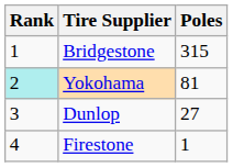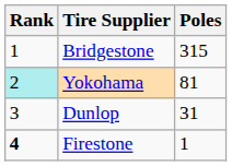 <table class="wikitable sortable mw-collapsible mw-collapsed" style="font-size:85%;">
 <tr>
 <th>Rank</th>
 <th>Tire Supplier</th>
 <th>Poles</th>
 </tr>
 <tr>
 <td>1</td>
 <td> <a href='#'>Bridgestone</a></td>
 <td>315</td>
 </tr>
 <tr>
 <td style="background: paleturquoise;">2</td>
 <td style="background:NavajoWhite;"> <a href='#'>Yokohama</a></td>
 <td>81</td>
 </tr>
 <tr>
 <td>3</td>
 <td> <a href='#'>Dunlop</a></td>
-<td>27</td>
+<td>31</td>
 </tr>
 <tr>
-<td>4</td>
+<td><strong>4</strong></td>
 <td> <a href='#'>Firestone</a></td>
 <td>1</td>
 </tr>
 </table>
